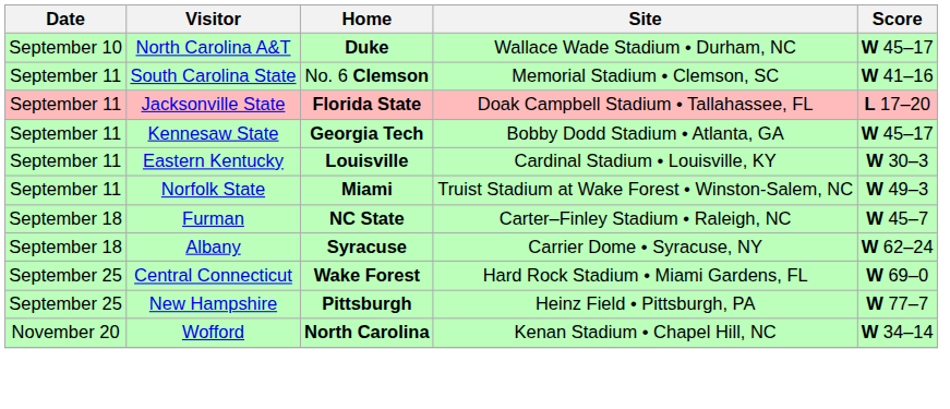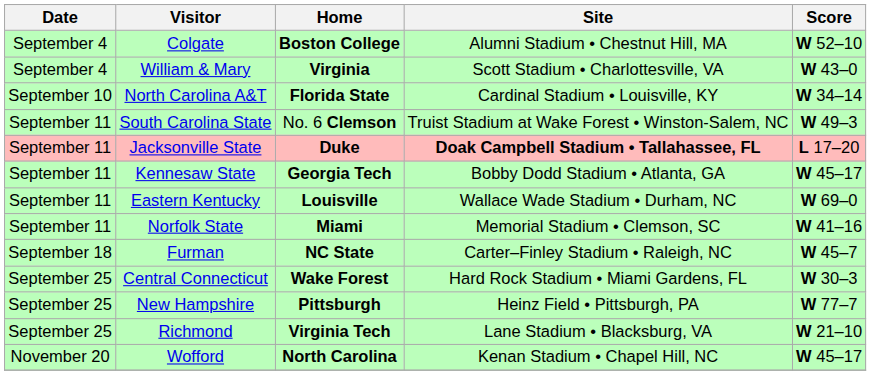 <table class="wikitable" style="text-align:center">
 <tr>
 <th>Date</th>
 <th>Visitor</th>
 <th>Home</th>
 <th>Site</th>
 <th>Score</th>
 </tr>
 <tr style="background:#bfb">
+<td>September 4</td>
+<td><a href='#'>Colgate</a></td>
+<td><strong>Boston College</strong></td>
+<td>Alumni Stadium • Chestnut Hill, MA</td>
+<td><strong>W</strong> 52–10</td>
+</tr>
+<tr style="background:#bfb">
+<td>September 4</td>
+<td><a href='#'>William & Mary</a></td>
+<td><strong>Virginia</strong></td>
+<td>Scott Stadium • Charlottesville, VA</td>
+<td><strong>W</strong> 43–0</td>
+</tr>
+<tr style="background:#bfb">
 <td>September 10</td>
 <td><a href='#'>North Carolina A&T</a></td>
-<td><strong>Duke</strong></td>
-<td>Wallace Wade Stadium • Durham, NC</td>
-<td><strong>W</strong> 45–17</td>
+<td><strong>Florida State</strong></td>
+<td>Cardinal Stadium • Louisville, KY</td>
+<td><strong>W</strong> 34–14</td>
 </tr>
 <tr style="background:#bfb">
 <td>September 11</td>
 <td><a href='#'>South Carolina State</a></td>
 <td>No. 6 <strong>Clemson</strong></td>
-<td>Memorial Stadium • Clemson, SC</td>
-<td><strong>W</strong> 41–16</td>
+<td>Truist Stadium at Wake Forest • Winston-Salem, NC</td>
+<td><strong>W</strong> 49–3</td>
 </tr>
 <tr style="background:#fbb">
 <td>September 11</td>
 <td><a href='#'>Jacksonville State</a></td>
-<td><strong>Florida State</strong></td>
-<td>Doak Campbell Stadium • Tallahassee, FL</td>
+<td><strong>Duke</strong></td>
+<td><strong>Doak Campbell Stadium • Tallahassee, FL</strong></td>
 <td><strong>L</strong> 17–20</td>
 </tr>
 <tr style="background:#bfb">
 <td>September 11</td>
 <td><a href='#'>Kennesaw State</a></td>
 <td><strong>Georgia Tech</strong></td>
 <td>Bobby Dodd Stadium • Atlanta, GA</td>
 <td><strong>W</strong> 45–17</td>
 </tr>
 <tr style="background:#bfb">
 <td>September 11</td>
 <td><a href='#'>Eastern Kentucky</a></td>
 <td><strong>Louisville</strong></td>
-<td>Cardinal Stadium • Louisville, KY</td>
-<td><strong>W</strong> 30–3</td>
+<td>Wallace Wade Stadium • Durham, NC</td>
+<td><strong>W</strong> 69–0</td>
 </tr>
 <tr style="background:#bfb">
 <td>September 11</td>
 <td><a href='#'>Norfolk State</a></td>
 <td><strong>Miami</strong></td>
-<td>Truist Stadium at Wake Forest • Winston-Salem, NC</td>
-<td><strong>W</strong> 49–3</td>
+<td>Memorial Stadium • Clemson, SC</td>
+<td><strong>W</strong> 41–16</td>
 </tr>
 <tr style="background:#bfb">
 <td>September 18</td>
 <td><a href='#'>Furman</a></td>
 <td><strong>NC State</strong></td>
 <td>Carter–Finley Stadium • Raleigh, NC</td>
 <td><strong>W</strong> 45–7</td>
 </tr>
 <tr style="background:#bfb">
-<td>September 18</td>
-<td><a href='#'>Albany</a></td>
-<td><strong>Syracuse</strong></td>
-<td>Carrier Dome • Syracuse, NY</td>
-<td><strong>W</strong> 62–24</td>
-</tr>
-<tr style="background:#bfb">
 <td>September 25</td>
 <td><a href='#'>Central Connecticut</a></td>
 <td><strong>Wake Forest</strong></td>
 <td>Hard Rock Stadium • Miami Gardens, FL</td>
-<td><strong>W</strong> 69–0</td>
+<td><strong>W</strong> 30–3</td>
 </tr>
 <tr style="background:#bfb">
 <td>September 25</td>
 <td><a href='#'>New Hampshire</a></td>
 <td><strong>Pittsburgh</strong></td>
 <td>Heinz Field • Pittsburgh, PA</td>
 <td><strong>W</strong> 77–7</td>
 </tr>
 <tr style="background:#bfb">
+<td>September 25</td>
+<td><a href='#'>Richmond</a></td>
+<td><strong>Virginia Tech</strong></td>
+<td>Lane Stadium • Blacksburg, VA</td>
+<td><strong>W</strong> 21–10</td>
+</tr>
+<tr style="background:#bfb">
 <td>November 20</td>
 <td><a href='#'>Wofford</a></td>
 <td><strong>North Carolina</strong></td>
 <td>Kenan Stadium • Chapel Hill, NC</td>
-<td><strong>W</strong> 34–14</td>
+<td><strong>W</strong> 45–17</td>
 </tr>
 <tr>
 </tr>
 </table>
